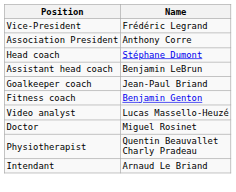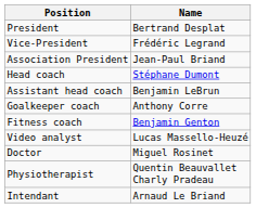 <table class="wikitable">
 <tr>
 <th>Position</th>
 <th>Name</th>
+</tr>
+<tr>
+<td>President</td>
+<td>Bertrand Desplat</td>
 </tr>
 <tr>
 <td>Vice-President</td>
 <td>Frédéric Legrand</td>
 </tr>
 <tr>
 <td>Association President</td>
-<td>Anthony Corre</td>
+<td>Jean-Paul Briand</td>
 </tr>
 <tr>
 <td>Head coach</td>
 <td><a href='#'>Stéphane Dumont</a></td>
 </tr>
 <tr>
 <td>Assistant head coach</td>
 <td>Benjamin LeBrun</td>
 </tr>
 <tr>
 <td>Goalkeeper coach</td>
-<td>Jean-Paul Briand</td>
+<td>Anthony Corre</td>
 </tr>
 <tr>
 <td>Fitness coach</td>
 <td><a href='#'>Benjamin Genton</a></td>
 </tr>
 <tr>
 <td>Video analyst</td>
 <td>Lucas Massello-Heuzé</td>
 </tr>
 <tr>
 <td>Doctor</td>
 <td>Miguel Rosinet</td>
 </tr>
 <tr>
 <td>Physiotherapist</td>
 <td>Quentin Beauvallet <br> Charly Pradeau</td>
 </tr>
 <tr>
 <td>Intendant</td>
 <td>Arnaud Le Briand</td>
 </tr>
 </table>
